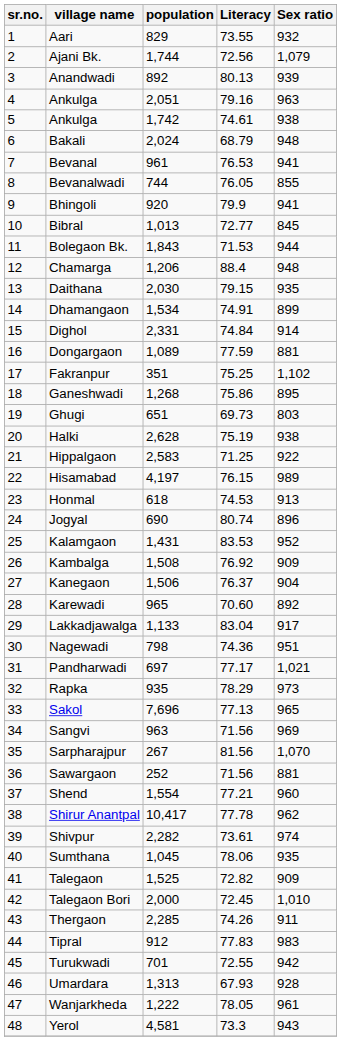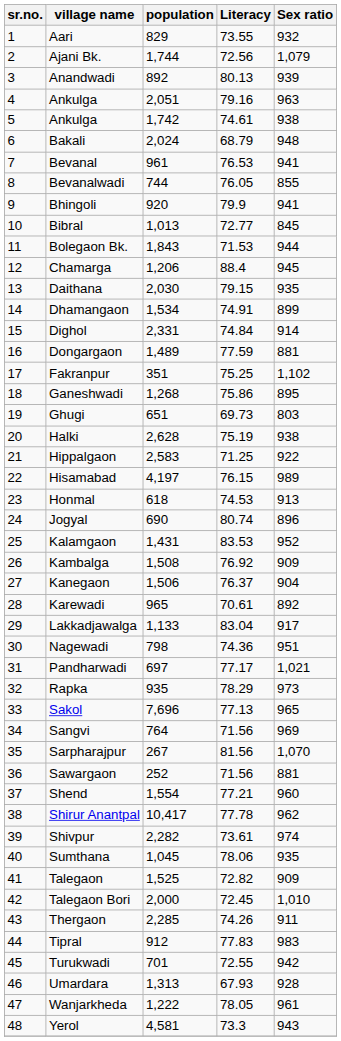 <table class="wikitable">
 <tr>
 <th>sr.no.</th>
 <th>village name</th>
 <th>population</th>
 <th>Literacy</th>
 <th>Sex ratio</th>
 </tr>
 <tr>
 <td>1</td>
 <td>Aari</td>
 <td>829</td>
 <td>73.55</td>
 <td>932</td>
 </tr>
 <tr>
 <td>2</td>
 <td>Ajani Bk.</td>
 <td>1,744</td>
 <td>72.56</td>
 <td>1,079</td>
 </tr>
 <tr>
 <td>3</td>
 <td>Anandwadi</td>
 <td>892</td>
 <td>80.13</td>
 <td>939</td>
 </tr>
 <tr>
 <td>4</td>
 <td>Ankulga</td>
 <td>2,051</td>
 <td>79.16</td>
 <td>963</td>
 </tr>
 <tr>
 <td>5</td>
 <td>Ankulga</td>
 <td>1,742</td>
 <td>74.61</td>
 <td>938</td>
 </tr>
 <tr>
 <td>6</td>
 <td>Bakali</td>
 <td>2,024</td>
 <td>68.79</td>
 <td>948</td>
 </tr>
 <tr>
 <td>7</td>
 <td>Bevanal</td>
 <td>961</td>
 <td>76.53</td>
 <td>941</td>
 </tr>
 <tr>
 <td>8</td>
 <td>Bevanalwadi</td>
 <td>744</td>
 <td>76.05</td>
 <td>855</td>
 </tr>
 <tr>
 <td>9</td>
 <td>Bhingoli</td>
 <td>920</td>
 <td>79.9</td>
 <td>941</td>
 </tr>
 <tr>
 <td>10</td>
 <td>Bibral</td>
 <td>1,013</td>
 <td>72.77</td>
 <td>845</td>
 </tr>
 <tr>
 <td>11</td>
 <td>Bolegaon Bk.</td>
 <td>1,843</td>
 <td>71.53</td>
 <td>944</td>
 </tr>
 <tr>
 <td>12</td>
 <td>Chamarga</td>
 <td>1,206</td>
 <td>88.4</td>
-<td>948</td>
+<td>945</td>
 </tr>
 <tr>
 <td>13</td>
 <td>Daithana</td>
 <td>2,030</td>
 <td>79.15</td>
 <td>935</td>
 </tr>
 <tr>
 <td>14</td>
 <td>Dhamangaon</td>
 <td>1,534</td>
 <td>74.91</td>
 <td>899</td>
 </tr>
 <tr>
 <td>15</td>
 <td>Dighol</td>
 <td>2,331</td>
 <td>74.84</td>
 <td>914</td>
 </tr>
 <tr>
 <td>16</td>
 <td>Dongargaon</td>
-<td>1,089</td>
+<td>1,489</td>
 <td>77.59</td>
 <td>881</td>
 </tr>
 <tr>
 <td>17</td>
 <td>Fakranpur</td>
 <td>351</td>
 <td>75.25</td>
 <td>1,102</td>
 </tr>
 <tr>
 <td>18</td>
 <td>Ganeshwadi</td>
 <td>1,268</td>
 <td>75.86</td>
 <td>895</td>
 </tr>
 <tr>
 <td>19</td>
 <td>Ghugi</td>
 <td>651</td>
 <td>69.73</td>
 <td>803</td>
 </tr>
 <tr>
 <td>20</td>
 <td>Halki</td>
 <td>2,628</td>
 <td>75.19</td>
 <td>938</td>
 </tr>
 <tr>
 <td>21</td>
 <td>Hippalgaon</td>
 <td>2,583</td>
 <td>71.25</td>
 <td>922</td>
 </tr>
 <tr>
 <td>22</td>
 <td>Hisamabad</td>
 <td>4,197</td>
 <td>76.15</td>
 <td>989</td>
 </tr>
 <tr>
 <td>23</td>
 <td>Honmal</td>
 <td>618</td>
 <td>74.53</td>
 <td>913</td>
 </tr>
 <tr>
 <td>24</td>
 <td>Jogyal</td>
 <td>690</td>
 <td>80.74</td>
 <td>896</td>
 </tr>
 <tr>
 <td>25</td>
 <td>Kalamgaon</td>
 <td>1,431</td>
 <td>83.53</td>
 <td>952</td>
 </tr>
 <tr>
 <td>26</td>
 <td>Kambalga</td>
 <td>1,508</td>
 <td>76.92</td>
 <td>909</td>
 </tr>
 <tr>
 <td>27</td>
 <td>Kanegaon</td>
 <td>1,506</td>
 <td>76.37</td>
 <td>904</td>
 </tr>
 <tr>
 <td>28</td>
 <td>Karewadi</td>
 <td>965</td>
-<td>70.60</td>
+<td>70.61</td>
 <td>892</td>
 </tr>
 <tr>
 <td>29</td>
 <td>Lakkadjawalga</td>
 <td>1,133</td>
 <td>83.04</td>
 <td>917</td>
 </tr>
 <tr>
 <td>30</td>
 <td>Nagewadi</td>
 <td>798</td>
 <td>74.36</td>
 <td>951</td>
 </tr>
 <tr>
 <td>31</td>
 <td>Pandharwadi</td>
 <td>697</td>
 <td>77.17</td>
 <td>1,021</td>
 </tr>
 <tr>
 <td>32</td>
 <td>Rapka</td>
 <td>935</td>
 <td>78.29</td>
 <td>973</td>
 </tr>
 <tr>
 <td>33</td>
 <td><a href='#'>Sakol</a></td>
 <td>7,696</td>
 <td>77.13</td>
 <td>965</td>
 </tr>
 <tr>
 <td>34</td>
 <td>Sangvi</td>
-<td>963</td>
+<td>764</td>
 <td>71.56</td>
 <td>969</td>
 </tr>
 <tr>
 <td>35</td>
 <td>Sarpharajpur</td>
 <td>267</td>
 <td>81.56</td>
 <td>1,070</td>
 </tr>
 <tr>
 <td>36</td>
 <td>Sawargaon</td>
 <td>252</td>
 <td>71.56</td>
 <td>881</td>
 </tr>
 <tr>
 <td>37</td>
 <td>Shend</td>
 <td>1,554</td>
 <td>77.21</td>
 <td>960</td>
 </tr>
 <tr>
 <td>38</td>
 <td><a href='#'>Shirur Anantpal</a></td>
 <td>10,417</td>
 <td>77.78</td>
 <td>962</td>
 </tr>
 <tr>
 <td>39</td>
 <td>Shivpur</td>
 <td>2,282</td>
 <td>73.61</td>
 <td>974</td>
 </tr>
 <tr>
 <td>40</td>
 <td>Sumthana</td>
 <td>1,045</td>
 <td>78.06</td>
 <td>935</td>
 </tr>
 <tr>
 <td>41</td>
 <td>Talegaon</td>
 <td>1,525</td>
 <td>72.82</td>
 <td>909</td>
 </tr>
 <tr>
 <td>42</td>
 <td>Talegaon Bori</td>
 <td>2,000</td>
 <td>72.45</td>
 <td>1,010</td>
 </tr>
 <tr>
 <td>43</td>
 <td>Thergaon</td>
 <td>2,285</td>
 <td>74.26</td>
 <td>911</td>
 </tr>
 <tr>
 <td>44</td>
 <td>Tipral</td>
 <td>912</td>
 <td>77.83</td>
 <td>983</td>
 </tr>
 <tr>
 <td>45</td>
 <td>Turukwadi</td>
 <td>701</td>
 <td>72.55</td>
 <td>942</td>
 </tr>
 <tr>
 <td>46</td>
 <td>Umardara</td>
 <td>1,313</td>
 <td>67.93</td>
 <td>928</td>
 </tr>
 <tr>
 <td>47</td>
 <td>Wanjarkheda</td>
 <td>1,222</td>
 <td>78.05</td>
 <td>961</td>
 </tr>
 <tr>
 <td>48</td>
 <td>Yerol</td>
 <td>4,581</td>
 <td>73.3</td>
 <td>943</td>
 </tr>
 <tr>
 </tr>
 </table>
